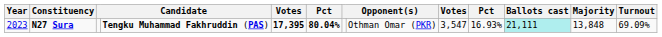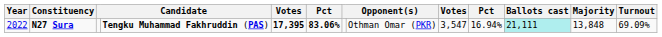 <table class="wikitable" style="margin:0.5em ; font-size:95%">
 <tr>
 <th>Year</th>
 <th>Constituency</th>
 <th colspan=2>Candidate</th>
 <th>Votes</th>
 <th>Pct</th>
 <th colspan=2>Opponent(s)</th>
 <th>Votes</th>
 <th>Pct</th>
 <th>Ballots cast</th>
 <th>Majority</th>
 <th>Turnout</th>
 </tr>
 <tr>
-<td><a href='#'>2023</a></td>
+<td><a href='#'>2022</a></td>
 <td><strong>N27 <a href='#'>Sura</a></strong></td>
 <td></td>
 <td><strong>Tengku Muhammad Fakhruddin</strong> (<a href='#'><strong>PAS</strong></a>)</td>
 <td align=right><strong>17,395</strong></td>
-<td><strong>80.04%</strong></td>
+<td><strong>83.06%</strong></td>
 <td></td>
 <td>Othman Omar (<a href='#'>PKR</a>)</td>
 <td align=right>3,547</td>
-<td>16.93%</td>
+<td>16.94%</td>
 <td style="background: paleturquoise;">21,111</td>
 <td>13,848</td>
 <td>69.09%</td>
 </tr>
 </table>
